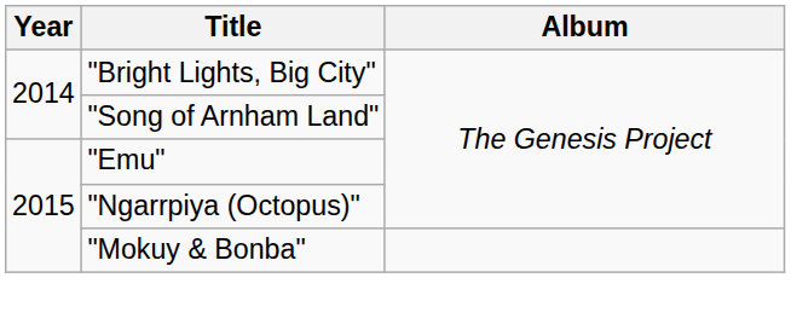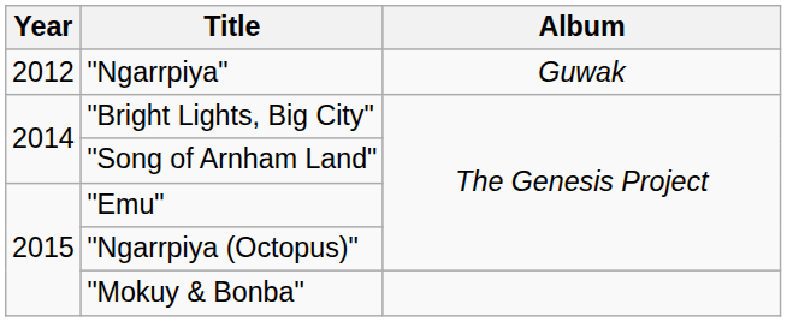 <table class="wikitable" style="text-align:center;">
 <tr>
 <th scope="col">Year</th>
 <th scope="col">Title</th>
 <th scope="col" width="220">Album</th>
+</tr>
+<tr>
+<td>2012</td>
+<td align="left">"Ngarrpiya"</td>
+<td><em>Guwak</em></td>
 </tr>
 <tr>
 <td rowspan="2">2014</td>
 <td align="left">"Bright Lights, Big City"</td>
 <td rowspan="4"><em>The Genesis Project</em></td>
 </tr>
 <tr>
 <td align="left">"Song of Arnham Land"</td>
 </tr>
 <tr>
 <td rowspan="3">2015</td>
 <td align="left">"Emu"</td>
 </tr>
 <tr>
 <td align="left">"Ngarrpiya (Octopus)" </td>
 </tr>
 <tr>
 <td align="left">"Mokuy & Bonba" </td>
 <td></td>
 </tr>
 </table>
